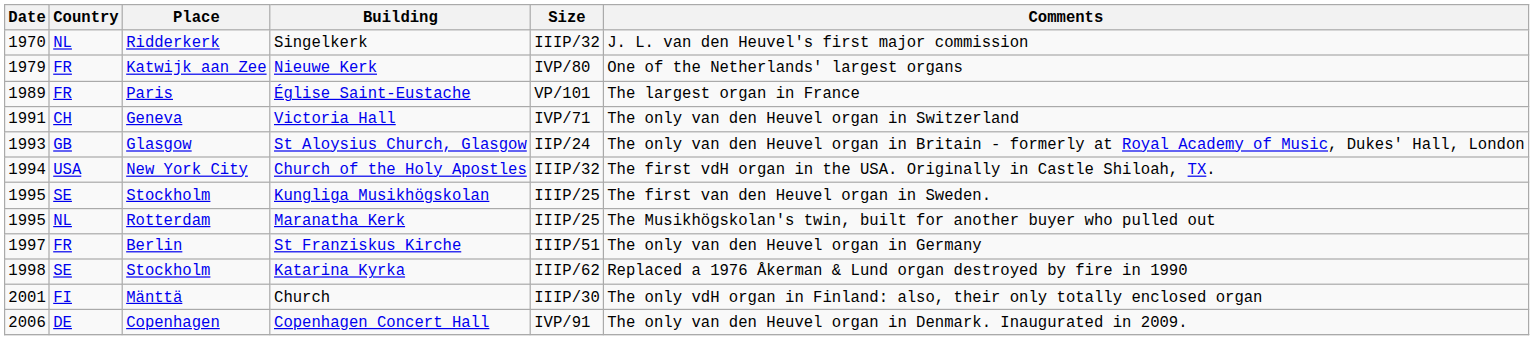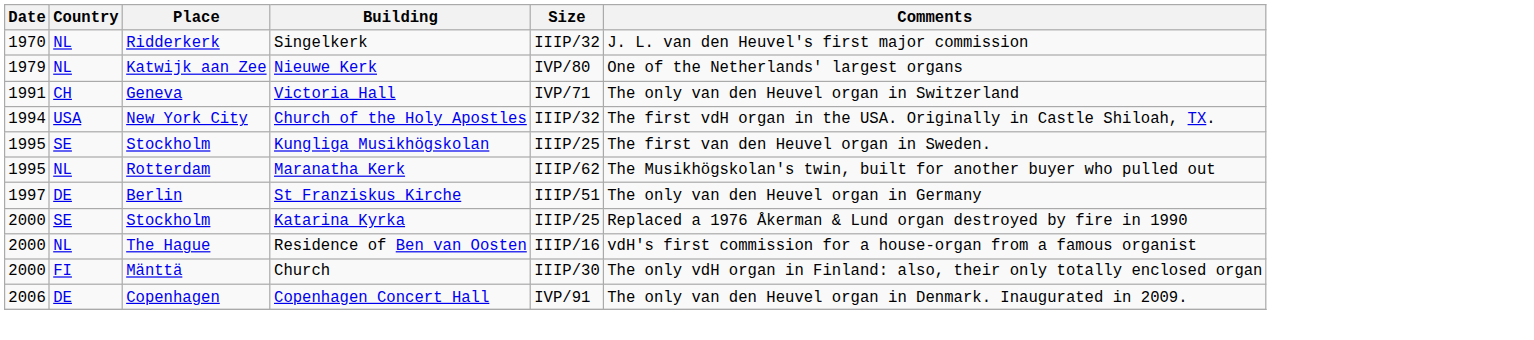 <table class="wikitable">
 <tr>
 <th>Date</th>
 <th>Country</th>
 <th>Place</th>
 <th>Building</th>
 <th>Size</th>
 <th>Comments</th>
 </tr>
 <tr>
 <td>1970</td>
 <td><a href='#'>NL</a></td>
 <td><a href='#'>Ridderkerk</a></td>
 <td>Singelkerk</td>
 <td>IIIP/32</td>
 <td>J. L. van den Heuvel's first major commission</td>
 </tr>
 <tr>
 <td>1979</td>
-<td><a href='#'>FR</a></td>
+<td><a href='#'>NL</a></td>
 <td><a href='#'>Katwijk aan Zee</a></td>
 <td><a href='#'>Nieuwe Kerk</a></td>
 <td>IVP/80</td>
 <td>One of the Netherlands' largest organs</td>
-</tr>
-<tr>
-<td>1989</td>
-<td><a href='#'>FR</a></td>
-<td><a href='#'>Paris</a></td>
-<td><a href='#'>Église Saint-Eustache</a></td>
-<td>VP/101</td>
-<td>The largest organ in France</td>
 </tr>
 <tr>
 <td>1991</td>
 <td><a href='#'>CH</a></td>
 <td><a href='#'>Geneva</a></td>
 <td><a href='#'>Victoria Hall</a></td>
 <td>IVP/71</td>
 <td>The only van den Heuvel organ in Switzerland</td>
-</tr>
-<tr>
-<td>1993</td>
-<td><a href='#'>GB</a></td>
-<td><a href='#'>Glasgow</a></td>
-<td><a href='#'>St Aloysius Church, Glasgow</a></td>
-<td>IIP/24</td>
-<td>The only van den Heuvel organ in Britain - formerly at <a href='#'>Royal Academy of Music</a>, Dukes' Hall, London</td>
 </tr>
 <tr>
 <td>1994</td>
 <td><a href='#'>USA</a></td>
 <td><a href='#'>New York City</a></td>
 <td><a href='#'>Church of the Holy Apostles</a></td>
 <td>IIIP/32</td>
 <td>The first vdH organ in the USA. Originally in Castle Shiloah, <a href='#'>TX</a>.</td>
 </tr>
 <tr>
 <td>1995</td>
 <td><a href='#'>SE</a></td>
 <td><a href='#'>Stockholm</a></td>
 <td><a href='#'>Kungliga Musikhögskolan</a></td>
 <td>IIIP/25</td>
 <td>The first van den Heuvel organ in Sweden.</td>
 </tr>
 <tr>
 <td>1995</td>
 <td><a href='#'>NL</a></td>
 <td><a href='#'>Rotterdam</a></td>
 <td><a href='#'>Maranatha Kerk</a></td>
-<td>IIIP/25</td>
+<td>IIIP/62</td>
 <td>The Musikhögskolan's twin, built for another buyer who pulled out</td>
 </tr>
 <tr>
 <td>1997</td>
-<td><a href='#'>FR</a></td>
+<td><a href='#'>DE</a></td>
 <td><a href='#'>Berlin</a></td>
 <td><a href='#'>St Franziskus Kirche</a></td>
 <td>IIIP/51</td>
 <td>The only van den Heuvel organ in Germany</td>
 </tr>
 <tr>
-<td>1998</td>
+<td>2000</td>
 <td><a href='#'>SE</a></td>
 <td><a href='#'>Stockholm</a></td>
 <td><a href='#'>Katarina Kyrka</a></td>
-<td>IIIP/62</td>
+<td>IIIP/25</td>
 <td>Replaced a 1976 Åkerman & Lund organ destroyed by fire in 1990</td>
 </tr>
 <tr>
-<td>2001</td>
+<td>2000</td>
+<td><a href='#'>NL</a></td>
+<td><a href='#'>The Hague</a></td>
+<td>Residence of <a href='#'>Ben van Oosten</a></td>
+<td>IIIP/16</td>
+<td>vdH's first commission for a house-organ from a famous organist</td>
+</tr>
+<tr>
+<td>2000</td>
 <td><a href='#'>FI</a></td>
 <td><a href='#'>Mänttä</a></td>
 <td>Church</td>
 <td>IIIP/30</td>
 <td>The only vdH organ in Finland: also, their only totally enclosed organ</td>
 </tr>
 <tr>
 <td>2006</td>
 <td><a href='#'>DE</a></td>
 <td><a href='#'>Copenhagen</a></td>
 <td><a href='#'>Copenhagen Concert Hall</a></td>
 <td>IVP/91</td>
 <td>The only van den Heuvel organ in Denmark. Inaugurated in 2009.</td>
 </tr>
 <tr>
 </tr>
 </table>
